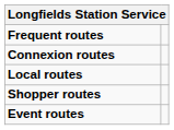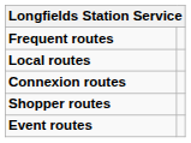 <table class="wikitable">
 <tr>
 <th colspan="2">Longfields Station Service</th>
 </tr>
 <tr>
 <td><strong>Frequent routes</strong></td>
 <td></td>
 </tr>
 <tr>
+<td><strong>Local routes</strong></td>
+<td></td>
+</tr>
+<tr>
 <td><strong>Connexion routes</strong></td>
 <td> </td>
-</tr>
-<tr>
-<td><strong>Local routes</strong></td>
-<td></td>
 </tr>
 <tr>
 <td><strong>Shopper routes</strong></td>
 <td></td>
 </tr>
 <tr>
 <td><strong>Event routes</strong></td>
 <td> </td>
 </tr>
 </table>
